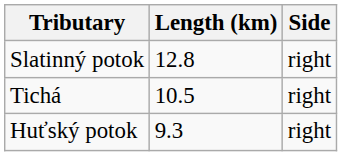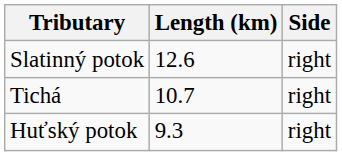 <table class="wikitable">
 <tr>
 <th>Tributary</th>
 <th>Length (km)</th>
 <th>Side</th>
 </tr>
 <tr>
 <td>Slatinný potok</td>
-<td>12.8</td>
+<td>12.6</td>
 <td>right</td>
 </tr>
 <tr>
 <td>Tichá</td>
-<td>10.5</td>
+<td>10.7</td>
 <td>right</td>
 </tr>
 <tr>
 <td>Huťský potok</td>
 <td>9.3</td>
 <td>right</td>
 </tr>
 </table>
